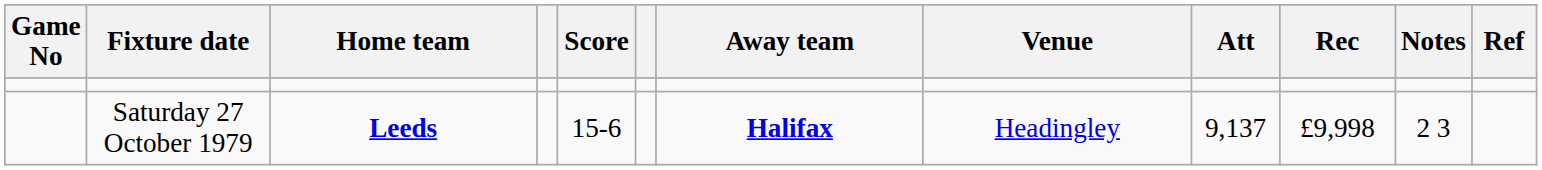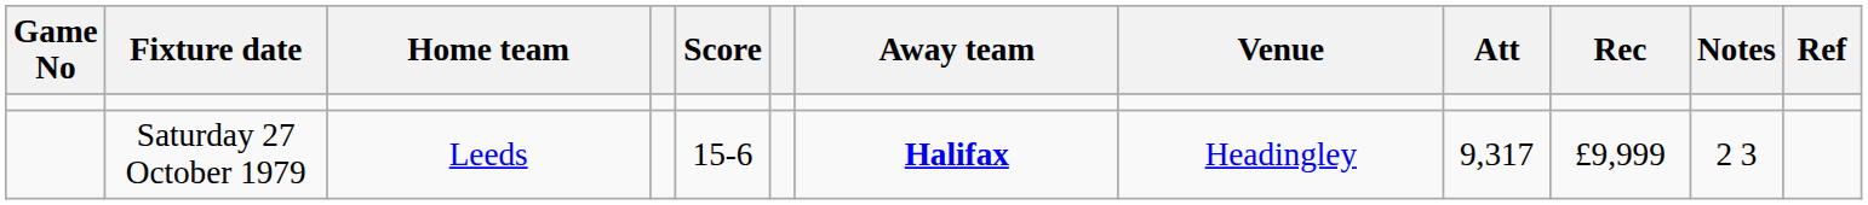 <table class="wikitable" style="text-align:center;">
 <tr>
 <th width=20 abbr="No">Game No</th>
 <th width=100 abbr="Date">Fixture date</th>
 <th width=150 abbr="Home team">Home team</th>
 <th width=5 abbr="space"></th>
 <th width=20 abbr="Score">Score</th>
 <th width=5 abbr="space"></th>
 <th width=150 abbr="Away team">Away team</th>
 <th width=150 abbr="Venue">Venue</th>
 <th width=45 abbr="Att">Att</th>
 <th width=60 abbr="Rec">Rec</th>
 <th width=20 abbr="Notes">Notes</th>
 <th width=30 abbr="Ref">Ref</th>
 </tr>
 <tr>
 <td></td>
 <td></td>
 <td></td>
 <td></td>
 <td></td>
 <td></td>
 <td></td>
 <td></td>
 <td></td>
 <td></td>
 <td></td>
 </tr>
 <tr>
 <td></td>
 <td>Saturday 27 October 1979</td>
-<td><strong><a href='#'>Leeds</a></strong></td>
+<td><a href='#'>Leeds</a></td>
 <td></td>
 <td>15-6</td>
 <td></td>
 <td><strong><a href='#'>Halifax</a></strong></td>
 <td><a href='#'>Headingley</a></td>
-<td>9,137</td>
-<td>£9,998</td>
+<td>9,317</td>
+<td>£9,999</td>
 <td>2 3</td>
 <td></td>
 </tr>
 </table>
